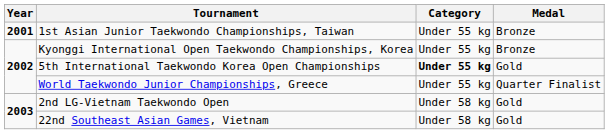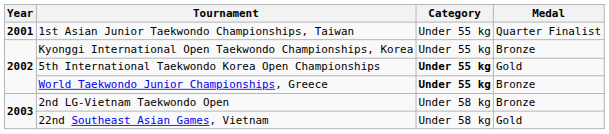 <table class="wikitable">
 <tr>
 <th>Year</th>
 <th>Tournament</th>
 <th>Category</th>
 <th>Medal</th>
 </tr>
 <tr>
 <td><strong>2001</strong></td>
 <td>1st Asian Junior Taekwondo Championships, Taiwan</td>
 <td>Under 55 kg</td>
-<td>Bronze</td>
+<td>Quarter Finalist</td>
 </tr>
 <tr>
 <td rowspan="3"><strong>2002</strong></td>
 <td>Kyonggi International Open Taekwondo Championships, Korea</td>
 <td>Under 55 kg</td>
 <td>Bronze</td>
 </tr>
 <tr>
 <td>5th International Taekwondo Korea Open Championships</td>
 <td><strong>Under 55 kg</strong></td>
 <td>Gold</td>
 </tr>
 <tr>
 <td><a href='#'>World Taekwondo Junior Championships</a>, Greece</td>
-<td>Under 55 kg</td>
-<td>Quarter Finalist</td>
+<td><strong>Under 55 kg</strong></td>
+<td>Bronze</td>
 </tr>
 <tr>
 <td rowspan="3"><strong>2003</strong></td>
 <td>2nd LG-Vietnam Taekwondo Open</td>
 <td>Under 58 kg</td>
-<td>Gold</td>
+<td>Bronze</td>
 </tr>
 <tr>
 <td>22nd <a href='#'>Southeast Asian Games</a>, Vietnam</td>
 <td>Under 58 kg</td>
 <td>Gold</td>
 </tr>
 </table>
